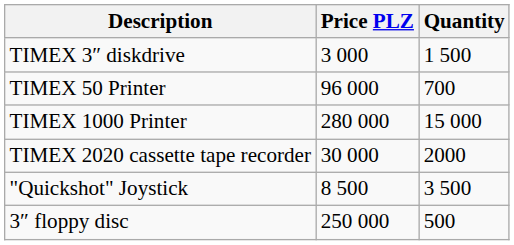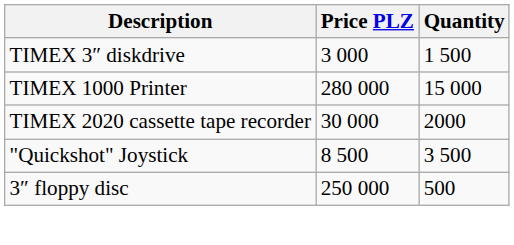 <table class="wikitable">
 <tr>
 <th>Description</th>
 <th>Price <a href='#'>PLZ</a></th>
 <th>Quantity</th>
 </tr>
 <tr>
 <td>TIMEX 3″ diskdrive</td>
 <td>3 000</td>
 <td>1 500</td>
-</tr>
-<tr>
-<td>TIMEX 50 Printer</td>
-<td>96 000</td>
-<td>700</td>
 </tr>
 <tr>
 <td>TIMEX 1000 Printer</td>
 <td>280 000</td>
 <td>15 000</td>
 </tr>
 <tr>
 <td>TIMEX 2020 cassette tape recorder</td>
 <td>30 000</td>
 <td>2000</td>
 </tr>
 <tr>
 <td>"Quickshot" Joystick</td>
 <td>8 500</td>
 <td>3 500</td>
 </tr>
 <tr>
 <td>3″ floppy disc</td>
 <td>250 000</td>
 <td>500</td>
 </tr>
 </table>
